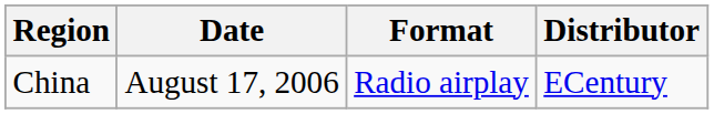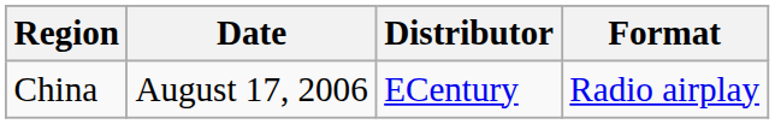 <table class="wikitable">
 <tr>
 <th>Region</th>
 <th>Date</th>
+<th>Distributor</th>
 <th>Format</th>
-<th>Distributor</th>
 </tr>
 <tr>
 <td>China</td>
 <td>August 17, 2006</td>
+<td><a href='#'>ECentury</a></td>
 <td><a href='#'>Radio airplay</a></td>
-<td><a href='#'>ECentury</a></td>
 </tr>
 </table>
